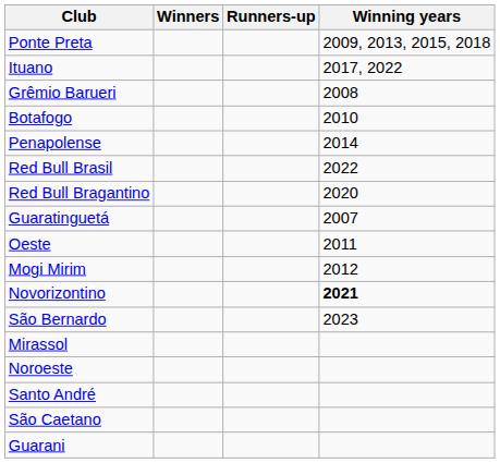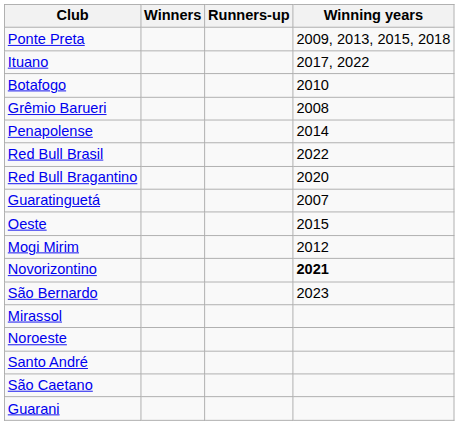 <table class="wikitable">
 <tr>
 <th>Club</th>
 <th>Winners</th>
 <th>Runners-up</th>
 <th>Winning years</th>
 </tr>
 <tr>
 <td><a href='#'>Ponte Preta</a></td>
 <td></td>
 <td></td>
 <td>2009, 2013, 2015, 2018</td>
 </tr>
 <tr>
 <td><a href='#'>Ituano</a></td>
 <td></td>
 <td></td>
 <td>2017, 2022</td>
 </tr>
 <tr>
+<td><a href='#'>Botafogo</a></td>
+<td></td>
+<td></td>
+<td>2010</td>
+</tr>
+<tr>
 <td><a href='#'>Grêmio Barueri</a></td>
 <td></td>
 <td></td>
 <td>2008</td>
-</tr>
-<tr>
-<td><a href='#'>Botafogo</a></td>
-<td></td>
-<td></td>
-<td>2010</td>
 </tr>
 <tr>
 <td><a href='#'>Penapolense</a></td>
 <td></td>
 <td></td>
 <td>2014</td>
 </tr>
 <tr>
 <td><a href='#'>Red Bull Brasil</a></td>
 <td></td>
 <td></td>
 <td>2022</td>
 </tr>
 <tr>
 <td><a href='#'>Red Bull Bragantino</a></td>
 <td></td>
 <td></td>
 <td>2020</td>
 </tr>
 <tr>
 <td><a href='#'>Guaratinguetá</a></td>
 <td></td>
 <td></td>
 <td>2007</td>
 </tr>
 <tr>
 <td><a href='#'>Oeste</a></td>
 <td></td>
 <td></td>
-<td>2011</td>
+<td>2015</td>
 </tr>
 <tr>
 <td><a href='#'>Mogi Mirim</a></td>
 <td></td>
 <td></td>
 <td>2012</td>
 </tr>
 <tr>
 <td><a href='#'>Novorizontino</a></td>
 <td></td>
 <td></td>
 <td><strong>2021</strong></td>
 </tr>
 <tr>
 <td><a href='#'>São Bernardo</a></td>
 <td></td>
 <td></td>
 <td>2023</td>
 </tr>
 <tr>
 <td><a href='#'>Mirassol</a></td>
 <td></td>
 <td></td>
 <td></td>
 </tr>
 <tr>
 <td><a href='#'>Noroeste</a></td>
 <td></td>
 <td></td>
 <td></td>
 </tr>
 <tr>
 <td><a href='#'>Santo André</a></td>
 <td></td>
 <td></td>
 <td></td>
 </tr>
 <tr>
 <td><a href='#'>São Caetano</a></td>
 <td></td>
 <td></td>
 <td></td>
 </tr>
 <tr>
 <td><a href='#'>Guarani</a></td>
 <td></td>
 <td></td>
 <td></td>
 </tr>
 </table>
